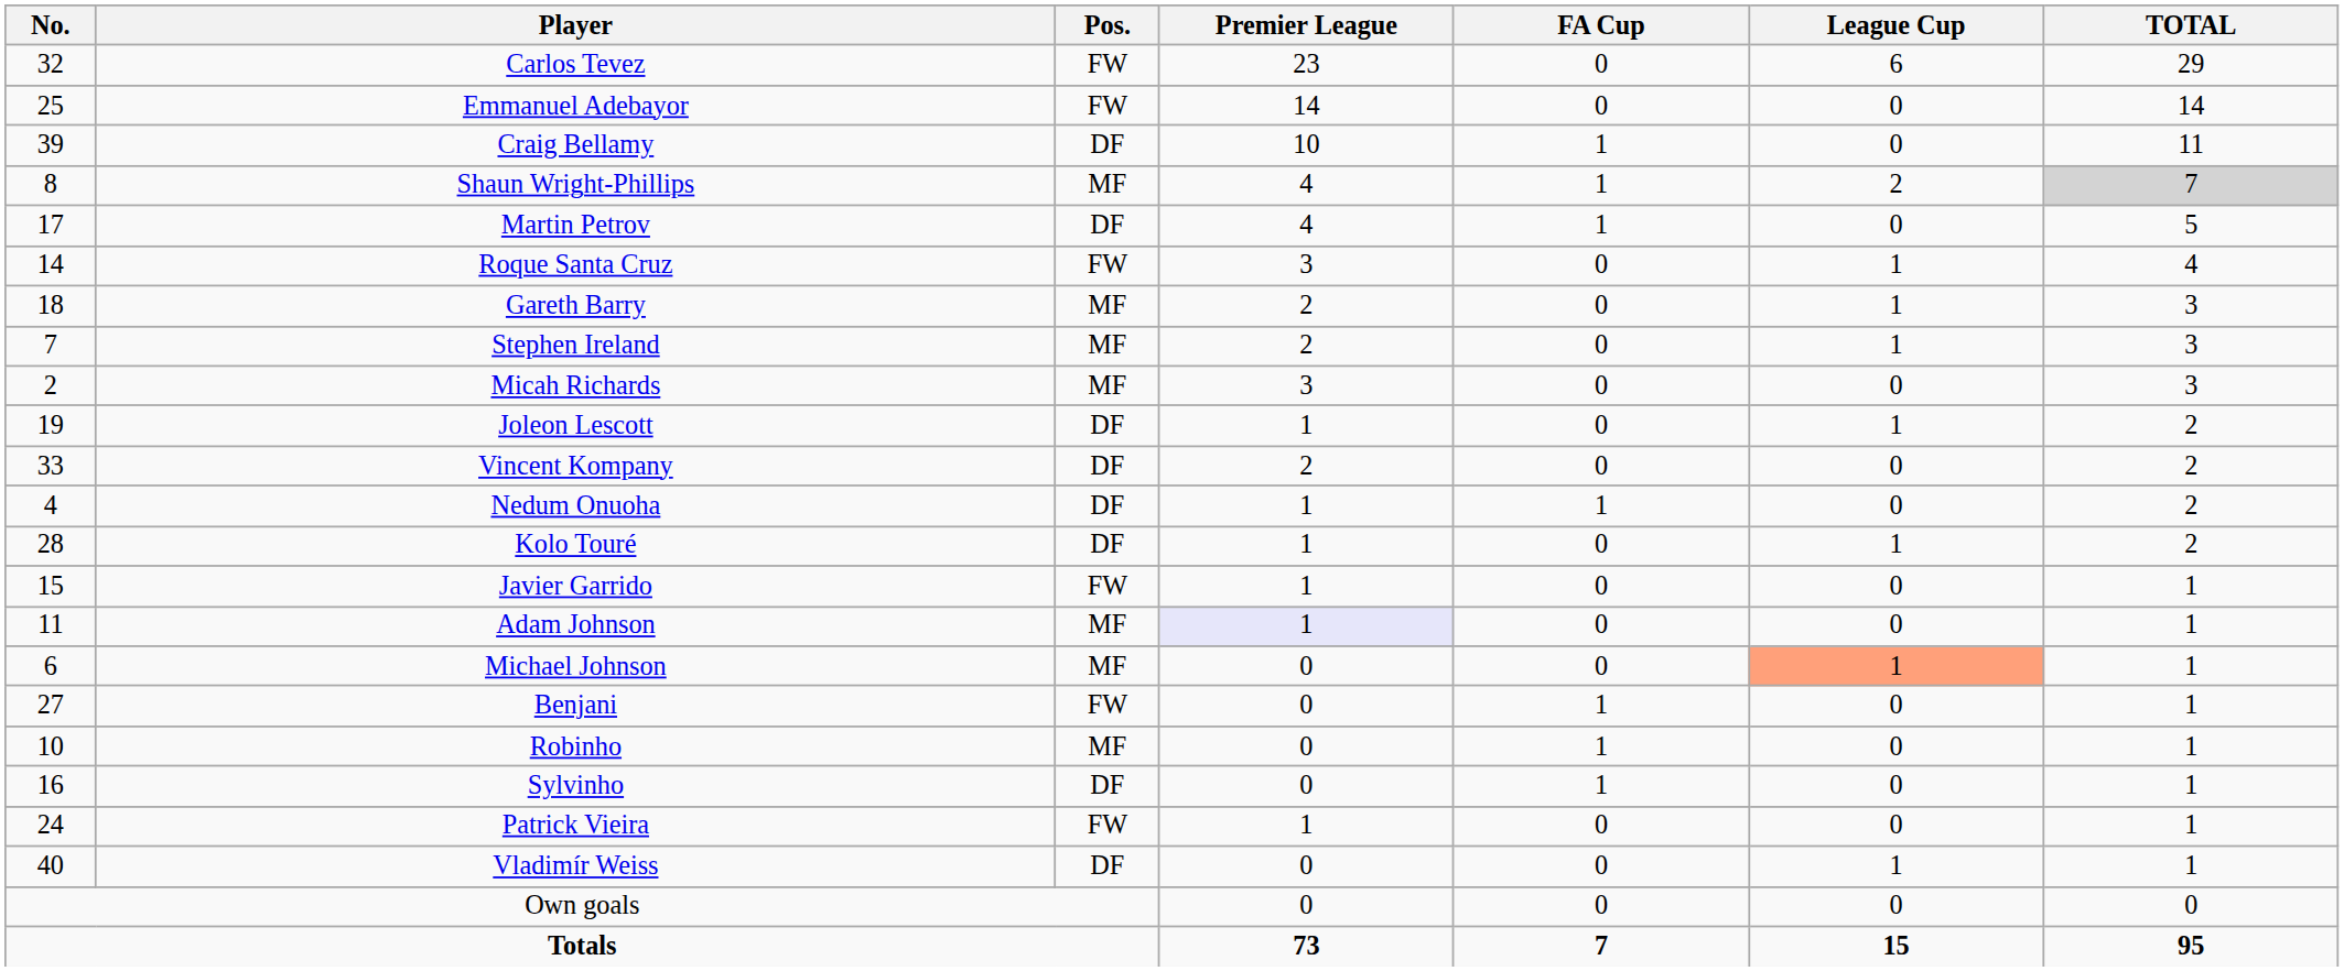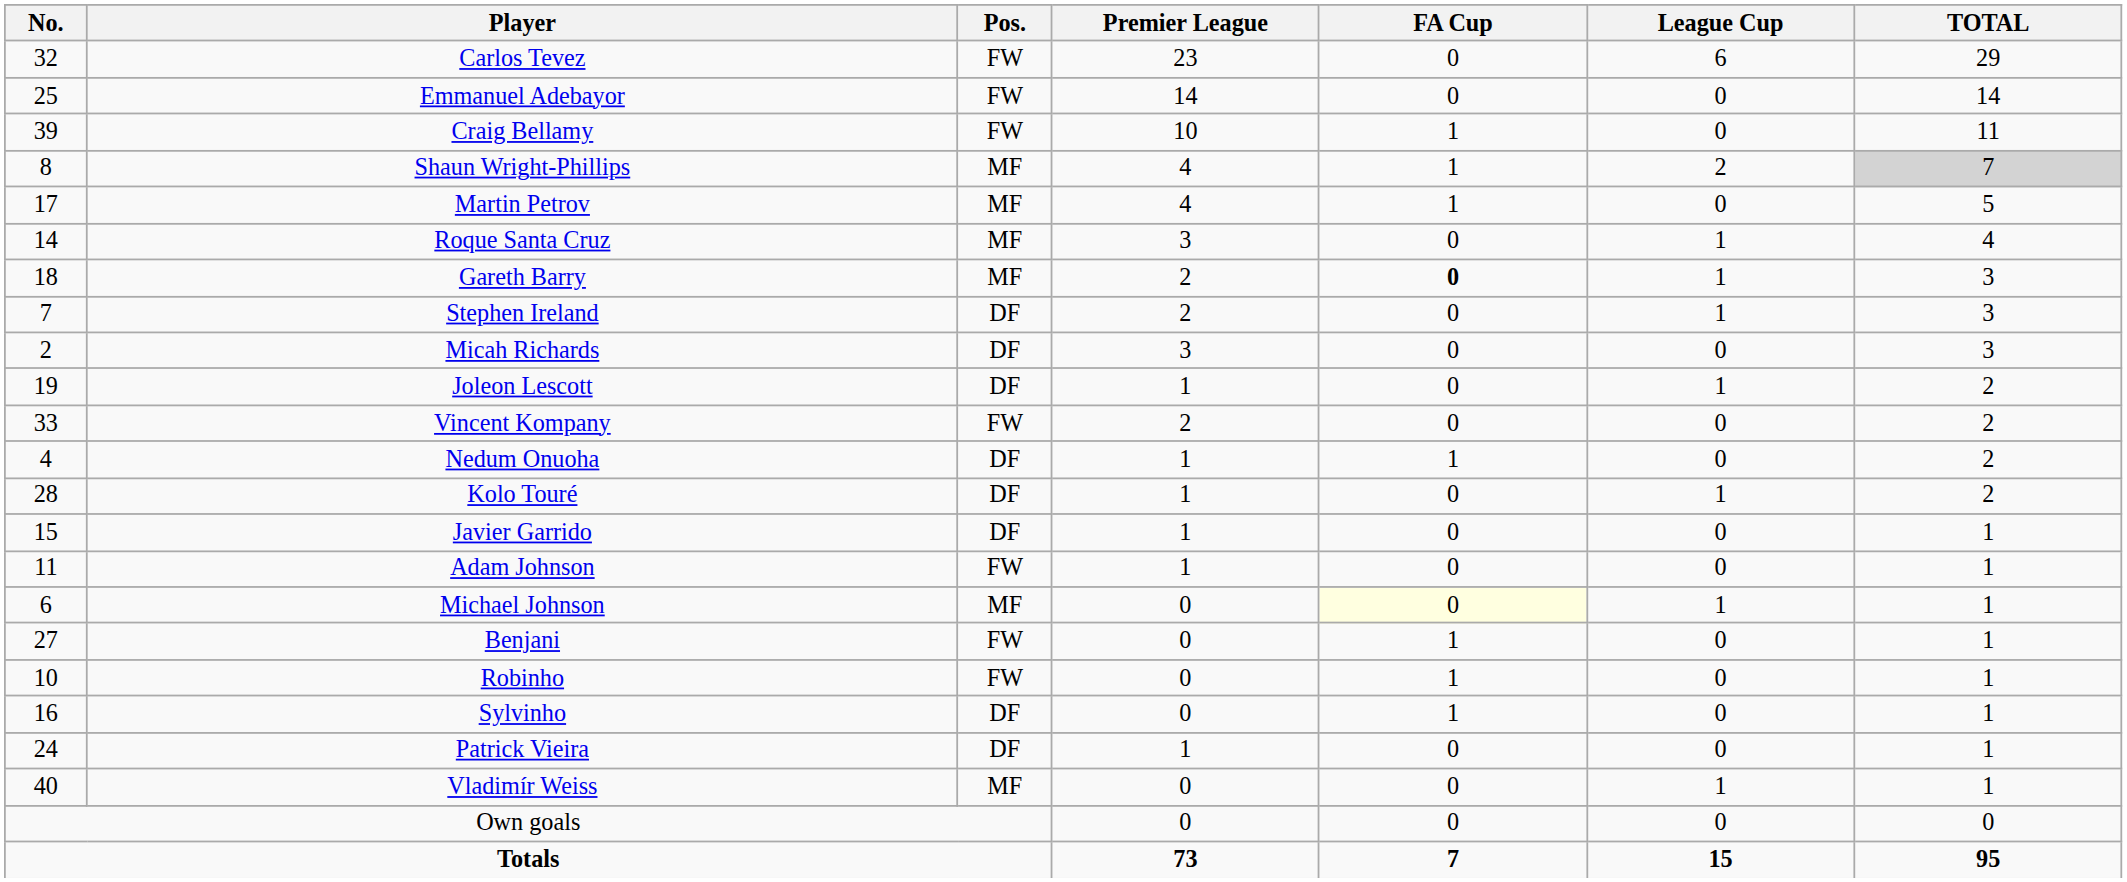 <table class="wikitable sortable alternance"  style="font-size:85%; text-align:center; line-height:14px; width:60%;">
 <tr>
 <th width=10>No.</th>
 <th scope="col" style="width:275px;">Player</th>
 <th width=10>Pos.</th>
 <th width=80>Premier League</th>
 <th width=80>FA Cup</th>
 <th width=80>League Cup</th>
 <th width=80>TOTAL</th>
 </tr>
 <tr>
 <td>32</td>
 <td><a href='#'>Carlos Tevez</a></td>
 <td>FW</td>
 <td>23</td>
 <td>0</td>
 <td>6</td>
 <td>29</td>
 </tr>
 <tr>
 <td>25</td>
 <td><a href='#'>Emmanuel Adebayor</a></td>
 <td>FW</td>
 <td>14</td>
 <td>0</td>
 <td>0</td>
 <td>14</td>
 </tr>
 <tr>
 <td>39</td>
 <td><a href='#'>Craig Bellamy</a></td>
-<td>DF</td>
+<td>FW</td>
 <td>10</td>
 <td>1</td>
 <td>0</td>
 <td>11</td>
 </tr>
 <tr>
 <td>8</td>
 <td><a href='#'>Shaun Wright-Phillips</a></td>
 <td>MF</td>
 <td>4</td>
 <td>1</td>
 <td>2</td>
 <td style="background: lightgrey;">7</td>
 </tr>
 <tr>
 <td>17</td>
 <td><a href='#'>Martin Petrov</a></td>
-<td>DF</td>
+<td>MF</td>
 <td>4</td>
 <td>1</td>
 <td>0</td>
 <td>5</td>
 </tr>
 <tr>
 <td>14</td>
 <td><a href='#'>Roque Santa Cruz</a></td>
-<td>FW</td>
+<td>MF</td>
 <td>3</td>
 <td>0</td>
 <td>1</td>
 <td>4</td>
 </tr>
 <tr>
 <td>18</td>
 <td><a href='#'>Gareth Barry</a></td>
 <td>MF</td>
 <td>2</td>
-<td>0</td>
+<td><strong>0</strong></td>
 <td>1</td>
 <td>3</td>
 </tr>
 <tr>
 <td>7</td>
 <td><a href='#'>Stephen Ireland</a></td>
-<td>MF</td>
+<td>DF</td>
 <td>2</td>
 <td>0</td>
 <td>1</td>
 <td>3</td>
 </tr>
 <tr>
 <td>2</td>
 <td><a href='#'>Micah Richards</a></td>
-<td>MF</td>
+<td>DF</td>
 <td>3</td>
 <td>0</td>
 <td>0</td>
 <td>3</td>
 </tr>
 <tr>
 <td>19</td>
 <td><a href='#'>Joleon Lescott</a></td>
 <td>DF</td>
 <td>1</td>
 <td>0</td>
 <td>1</td>
 <td>2</td>
 </tr>
 <tr>
 <td>33</td>
 <td><a href='#'>Vincent Kompany</a></td>
-<td>DF</td>
+<td>FW</td>
 <td>2</td>
 <td>0</td>
 <td>0</td>
 <td>2</td>
 </tr>
 <tr>
 <td>4</td>
 <td><a href='#'>Nedum Onuoha</a></td>
 <td>DF</td>
 <td>1</td>
 <td>1</td>
 <td>0</td>
 <td>2</td>
 </tr>
 <tr>
 <td>28</td>
 <td><a href='#'>Kolo Touré</a></td>
 <td>DF</td>
 <td>1</td>
 <td>0</td>
 <td>1</td>
 <td>2</td>
 </tr>
 <tr>
 <td>15</td>
 <td><a href='#'>Javier Garrido</a></td>
-<td>FW</td>
+<td>DF</td>
 <td>1</td>
 <td>0</td>
 <td>0</td>
 <td>1</td>
 </tr>
 <tr>
 <td>11</td>
 <td><a href='#'>Adam Johnson</a></td>
-<td>MF</td>
-<td style="background: lavender;">1</td>
+<td>FW</td>
+<td>1</td>
 <td>0</td>
 <td>0</td>
 <td>1</td>
 </tr>
 <tr>
 <td>6</td>
 <td><a href='#'>Michael Johnson</a></td>
 <td>MF</td>
 <td>0</td>
-<td>0</td>
-<td style="background: lightsalmon;">1</td>
+<td style="background: lightyellow;">0</td>
+<td>1</td>
 <td>1</td>
 </tr>
 <tr>
 <td>27</td>
 <td><a href='#'>Benjani</a></td>
 <td>FW</td>
 <td>0</td>
 <td>1</td>
 <td>0</td>
 <td>1</td>
 </tr>
 <tr>
 <td>10</td>
 <td><a href='#'>Robinho</a></td>
-<td>MF</td>
+<td>FW</td>
 <td>0</td>
 <td>1</td>
 <td>0</td>
 <td>1</td>
 </tr>
 <tr>
 <td>16</td>
 <td><a href='#'>Sylvinho</a></td>
 <td>DF</td>
 <td>0</td>
 <td>1</td>
 <td>0</td>
 <td>1</td>
 </tr>
 <tr>
 <td>24</td>
 <td><a href='#'>Patrick Vieira</a></td>
-<td>FW</td>
+<td>DF</td>
 <td>1</td>
 <td>0</td>
 <td>0</td>
 <td>1</td>
 </tr>
 <tr>
 <td>40</td>
 <td><a href='#'>Vladimír Weiss</a></td>
-<td>DF</td>
+<td>MF</td>
 <td>0</td>
 <td>0</td>
 <td>1</td>
 <td>1</td>
 </tr>
 <tr class="sortbottom">
 <td colspan="3">Own goals</td>
 <td>0</td>
 <td>0</td>
 <td>0</td>
 <td>0</td>
 </tr>
 <tr class="sortbottom">
 <td colspan="3"><strong>Totals</strong></td>
 <td><strong>73</strong></td>
 <td><strong>7</strong></td>
 <td><strong>15</strong></td>
 <td><strong>95</strong></td>
 </tr>
 </table>
